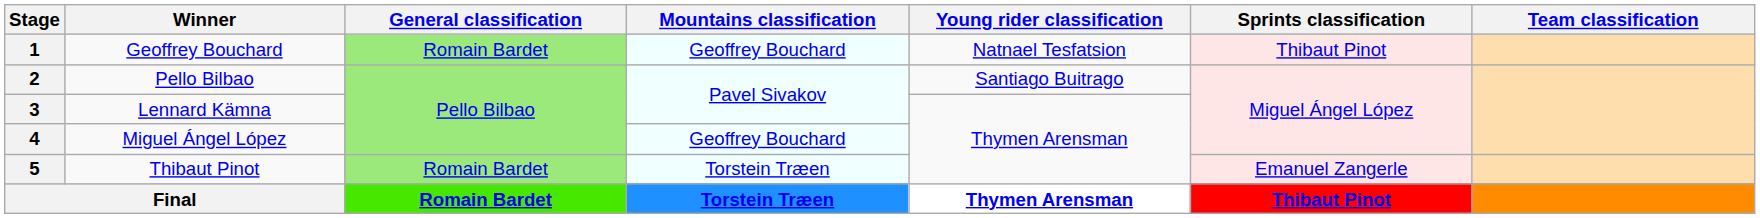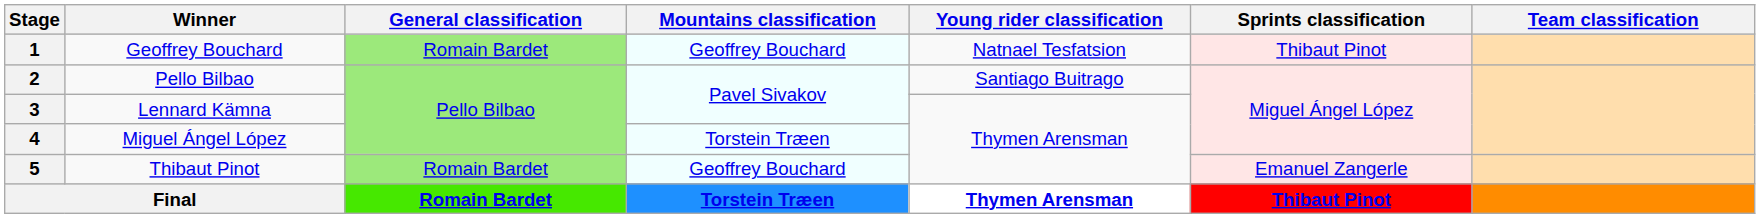 <table class="wikitable" style="text-align: center; font-size:smaller;">
 <tr>
 <th width="1%">Stage</th>
 <th width="16.5%">Winner</th>
 <th width="16.5%"><a href='#'>General classification</a><br></th>
 <th width="16.5%"><a href='#'>Mountains classification</a><br></th>
 <th width="16.5%"><a href='#'>Young rider classification</a><br></th>
 <th width="16.5%">Sprints classification<br></th>
 <th width="16.5%"><a href='#'>Team classification</a></th>
 </tr>
 <tr>
 <th>1</th>
 <td><a href='#'>Geoffrey Bouchard</a></td>
 <td style="background:#9CE97B;"><a href='#'>Romain Bardet</a></td>
 <td style="background:azure;"><a href='#'>Geoffrey Bouchard</a></td>
 <td style="background:offwhite;"><a href='#'>Natnael Tesfatsion</a></td>
 <td style="background:#FFE6E6;"><a href='#'>Thibaut Pinot</a></td>
 <td style="background:navajowhite;"></td>
 </tr>
 <tr>
 <th>2</th>
 <td><a href='#'>Pello Bilbao</a></td>
 <td style="background:#9CE97B;" rowspan=3><a href='#'>Pello Bilbao</a></td>
 <td style="background:azure;" rowspan=2><a href='#'>Pavel Sivakov</a></td>
 <td style="background:offwhite;"><a href='#'>Santiago Buitrago</a></td>
 <td style="background:#FFE6E6;" rowspan=3><a href='#'>Miguel Ángel López</a></td>
 <td style="background:navajowhite;" rowspan=3></td>
 </tr>
 <tr>
 <th>3</th>
 <td><a href='#'>Lennard Kämna</a></td>
 <td style="background:offwhite;" rowspan=3><a href='#'>Thymen Arensman</a></td>
 </tr>
 <tr>
 <th>4</th>
 <td><a href='#'>Miguel Ángel López</a></td>
-<td style="background:azure;"><a href='#'>Geoffrey Bouchard</a></td>
+<td style="background:azure;"><a href='#'>Torstein Træen</a></td>
 </tr>
 <tr>
 <th>5</th>
 <td><a href='#'>Thibaut Pinot</a></td>
 <td style="background:#9CE97B;"><a href='#'>Romain Bardet</a></td>
-<td style="background:azure;"><a href='#'>Torstein Træen</a></td>
+<td style="background:azure;"><a href='#'>Geoffrey Bouchard</a></td>
 <td style="background:#FFE6E6;"><a href='#'>Emanuel Zangerle</a></td>
 <td style="background:navajowhite;"></td>
 </tr>
 <tr>
 <th colspan="2">Final</th>
 <th style="background:#46E800;"><a href='#'>Romain Bardet</a></th>
 <th style="background:dodgerblue;"><a href='#'>Torstein Træen</a></th>
 <th style="background:white;"><a href='#'>Thymen Arensman</a></th>
 <th style="background:#f00;"><a href='#'>Thibaut Pinot</a></th>
 <th style="background:#FF8C00;"></th>
 </tr>
 </table>
